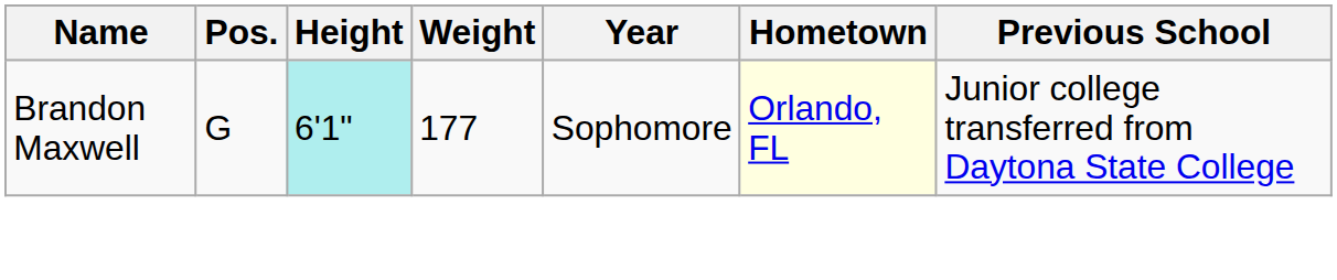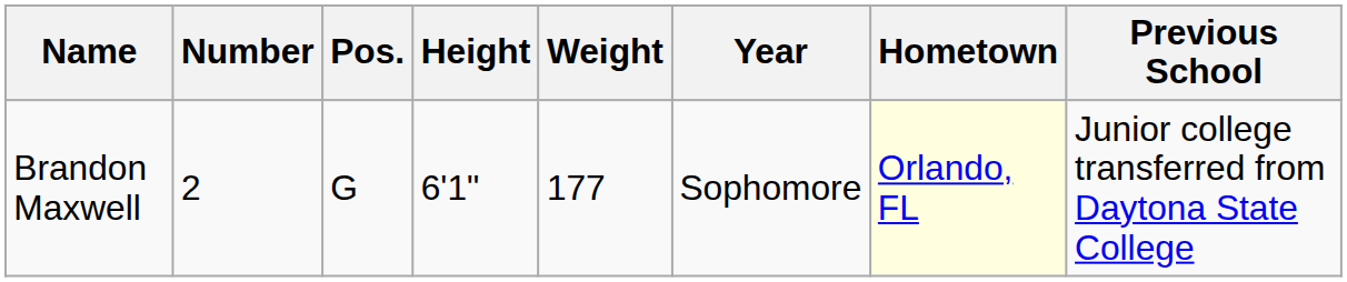 <table class="wikitable sortable" border="1">
 <tr>
 <th>Name</th>
+<th>Number</th>
 <th>Pos.</th>
 <th>Height</th>
 <th>Weight</th>
 <th>Year</th>
 <th>Hometown</th>
 <th class="unsortable">Previous School</th>
 </tr>
 <tr>
 <td>Brandon Maxwell</td>
+<td>2</td>
 <td>G</td>
-<td style="background: paleturquoise;">6'1"</td>
+<td>6'1"</td>
 <td>177</td>
 <td>Sophomore</td>
 <td style="background: lightyellow;"><a href='#'>Orlando, FL</a></td>
 <td>Junior college transferred from <a href='#'>Daytona State College</a></td>
 </tr>
 </table>
